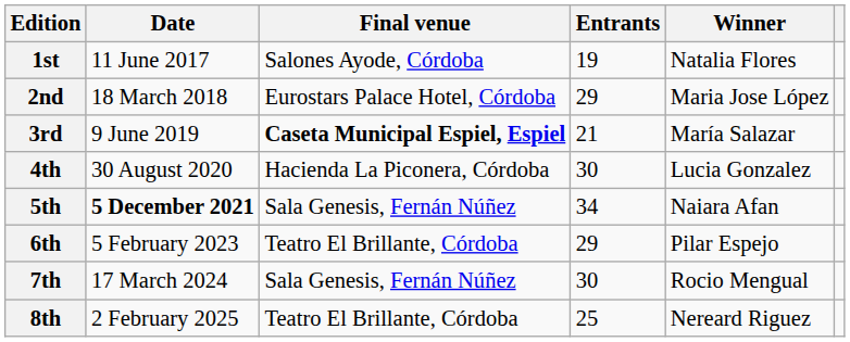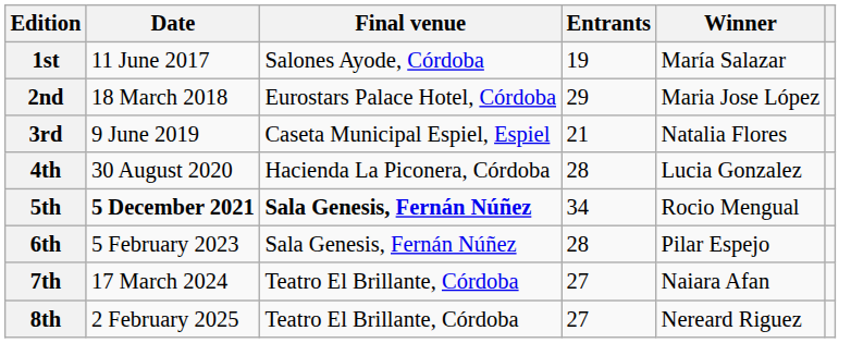 <table class="wikitable defaultcenter col2left col3left col5left" style="font-size:95%;">
 <tr>
 <th>Edition</th>
 <th>Date</th>
 <th>Final venue</th>
 <th>Entrants</th>
 <th>Winner</th>
 <th></th>
 </tr>
 <tr>
 <th>1st</th>
 <td>11 June 2017</td>
 <td>Salones Ayode, <a href='#'>Córdoba</a></td>
 <td>19</td>
-<td>Natalia Flores</td>
+<td>María Salazar</td>
 <td></td>
 </tr>
 <tr>
 <th>2nd</th>
 <td>18 March 2018</td>
 <td>Eurostars Palace Hotel, <a href='#'>Córdoba</a></td>
 <td>29</td>
 <td>Maria Jose López</td>
 <td></td>
 </tr>
 <tr>
 <th>3rd</th>
 <td>9 June 2019</td>
-<td><strong>Caseta Municipal Espiel, <a href='#'>Espiel</a></strong></td>
+<td>Caseta Municipal Espiel, <a href='#'>Espiel</a></td>
 <td>21</td>
-<td>María Salazar</td>
+<td>Natalia Flores</td>
 <td></td>
 </tr>
 <tr>
 <th>4th</th>
 <td>30 August 2020</td>
 <td>Hacienda La Piconera, Córdoba</td>
-<td>30</td>
+<td>28</td>
 <td>Lucia Gonzalez</td>
 <td></td>
 </tr>
 <tr>
 <th>5th</th>
 <td><strong>5 December 2021</strong></td>
-<td>Sala Genesis, <a href='#'>Fernán Núñez</a></td>
+<td><strong>Sala Genesis, <a href='#'>Fernán Núñez</a></strong></td>
 <td>34</td>
-<td>Naiara Afan</td>
+<td>Rocio Mengual</td>
 <td></td>
 </tr>
 <tr>
 <th>6th</th>
 <td>5 February 2023</td>
-<td>Teatro El Brillante, <a href='#'>Córdoba</a></td>
-<td>29</td>
+<td>Sala Genesis, <a href='#'>Fernán Núñez</a></td>
+<td>28</td>
 <td>Pilar Espejo</td>
 <td></td>
 </tr>
 <tr>
 <th>7th</th>
 <td>17 March 2024</td>
-<td>Sala Genesis, <a href='#'>Fernán Núñez</a></td>
-<td>30</td>
-<td>Rocio Mengual</td>
+<td>Teatro El Brillante, <a href='#'>Córdoba</a></td>
+<td>27</td>
+<td>Naiara Afan</td>
 <td></td>
 </tr>
 <tr>
 <th>8th</th>
 <td>2 February 2025</td>
 <td>Teatro El Brillante, Córdoba</td>
-<td>25</td>
+<td>27</td>
 <td>Nereard Riguez</td>
 <td></td>
 </tr>
 </table>
